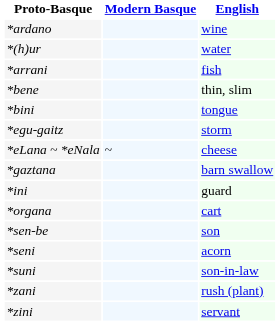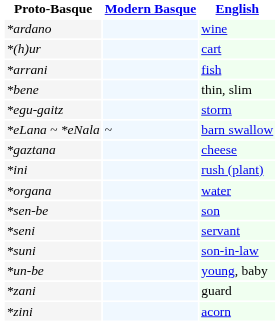 <table align="center" border="0" cellpadding="2" cellspacing="2">
 <tr>
 <th>Proto-Basque</th>
 <th><a href='#'>Modern Basque</a></th>
 <th><a href='#'>English</a></th>
 </tr>
 <tr ---->
 <td bgcolor=whitesmoke><em>*ardano</em></td>
 <td bgcolor=aliceblue></td>
 <td bgcolor=honeydew><a href='#'>wine</a></td>
 </tr>
 <tr ---->
 <td bgcolor=whitesmoke><em>*(h)ur</em></td>
 <td bgcolor=aliceblue></td>
-<td bgcolor=honeydew><a href='#'>water</a></td>
+<td bgcolor=honeydew><a href='#'>cart</a></td>
 </tr>
 <tr ---->
 <td bgcolor=whitesmoke><em>*arrani</em></td>
 <td bgcolor=aliceblue></td>
 <td bgcolor=honeydew><a href='#'>fish</a></td>
 </tr>
 <tr ---->
 <td bgcolor=whitesmoke><em>*bene</em></td>
 <td bgcolor=aliceblue></td>
 <td bgcolor=honeydew>thin, slim</td>
 </tr>
 <tr ---->
-<td bgcolor=whitesmoke><em>*bini</em></td>
-<td bgcolor=aliceblue></td>
-<td bgcolor=honeydew><a href='#'>tongue</a></td>
-</tr>
-<tr ---->
 <td bgcolor=whitesmoke><em>*egu-gaitz</em></td>
 <td bgcolor=aliceblue></td>
 <td bgcolor=honeydew><a href='#'>storm</a></td>
 </tr>
 <tr ---->
 <td bgcolor=whitesmoke><em>*eLana</em> ~ <em>*eNala</em></td>
 <td bgcolor=aliceblue> ~ </td>
-<td bgcolor=honeydew><a href='#'>cheese</a></td>
+<td bgcolor=honeydew><a href='#'>barn swallow</a></td>
 </tr>
 <tr ---->
 <td bgcolor=whitesmoke><em>*gaztana</em></td>
 <td bgcolor=aliceblue></td>
-<td bgcolor=honeydew><a href='#'>barn swallow</a></td>
+<td bgcolor=honeydew><a href='#'>cheese</a></td>
 </tr>
 <tr ---->
 <td bgcolor=whitesmoke><em>*ini</em></td>
 <td bgcolor=aliceblue></td>
-<td bgcolor=honeydew>guard</td>
+<td bgcolor=honeydew><a href='#'>rush (plant)</a></td>
 </tr>
 <tr ---->
 <td bgcolor=whitesmoke><em>*organa</em></td>
 <td bgcolor=aliceblue></td>
-<td bgcolor=honeydew><a href='#'>cart</a></td>
+<td bgcolor=honeydew><a href='#'>water</a></td>
 </tr>
 <tr ---->
 <td bgcolor=whitesmoke><em>*sen-be</em></td>
 <td bgcolor=aliceblue></td>
 <td bgcolor=honeydew><a href='#'>son</a></td>
 </tr>
 <tr ---->
 <td bgcolor=whitesmoke><em>*seni</em></td>
 <td bgcolor=aliceblue></td>
-<td bgcolor=honeydew><a href='#'>acorn</a></td>
+<td bgcolor=honeydew><a href='#'>servant</a></td>
 </tr>
 <tr ---->
 <td bgcolor=whitesmoke><em>*suni</em></td>
 <td bgcolor=aliceblue></td>
 <td bgcolor=honeydew><a href='#'>son-in-law</a></td>
 </tr>
 <tr ---->
+<td bgcolor=whitesmoke><em>*un-be</em></td>
+<td bgcolor=aliceblue></td>
+<td bgcolor=honeydew><a href='#'>young</a>, baby</td>
+</tr>
+<tr ---->
 <td bgcolor=whitesmoke><em>*zani</em></td>
 <td bgcolor=aliceblue></td>
-<td bgcolor=honeydew><a href='#'>rush (plant)</a></td>
+<td bgcolor=honeydew>guard</td>
 </tr>
 <tr ---->
 <td bgcolor=whitesmoke><em>*zini</em></td>
 <td bgcolor=aliceblue></td>
-<td bgcolor=honeydew><a href='#'>servant</a></td>
+<td bgcolor=honeydew><a href='#'>acorn</a></td>
 </tr>
 </table>
